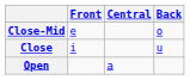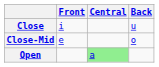 <table class="wikitable">
 <tr>
 <th></th>
 <th><a href='#'>Front</a></th>
 <th><a href='#'>Central</a></th>
 <th><a href='#'>Back</a></th>
 </tr>
 <tr>
+<th><a href='#'>Close</a></th>
+<td><a href='#'>i</a></td>
+<td></td>
+<td><a href='#'>u</a></td>
+</tr>
+<tr>
 <th><a href='#'>Close-Mid</a></th>
 <td><a href='#'>e</a></td>
 <td></td>
 <td><a href='#'>o</a></td>
 </tr>
 <tr>
-<th><a href='#'>Close</a></th>
-<td><a href='#'>i</a></td>
-<td></td>
-<td><a href='#'>u</a></td>
-</tr>
-<tr>
 <th><a href='#'>Open</a></th>
 <td></td>
-<td><a href='#'>a</a></td>
+<td style="background: lightgreen;"><a href='#'>a</a></td>
 <td></td>
 </tr>
 </table>
